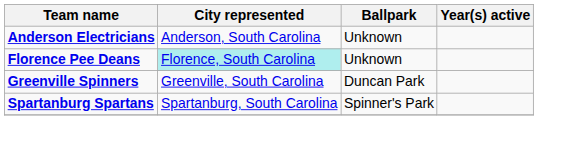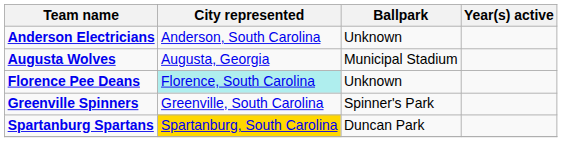 <table class="wikitable">
 <tr>
 <th>Team name</th>
 <th>City represented</th>
 <th>Ballpark</th>
 <th>Year(s) active</th>
 </tr>
 <tr>
 <td><strong><a href='#'>Anderson Electricians</a></strong></td>
 <td><a href='#'>Anderson, South Carolina</a></td>
 <td>Unknown</td>
 <td></td>
 </tr>
 <tr>
+<td><strong><a href='#'>Augusta Wolves</a></strong></td>
+<td><a href='#'>Augusta, Georgia</a></td>
+<td>Municipal Stadium</td>
+<td></td>
+</tr>
+<tr>
 <td><strong><a href='#'>Florence Pee Deans</a></strong></td>
 <td style="background: paleturquoise;"><a href='#'>Florence, South Carolina</a></td>
 <td>Unknown</td>
 <td></td>
 </tr>
 <tr>
 <td><strong><a href='#'>Greenville Spinners</a></strong></td>
 <td><a href='#'>Greenville, South Carolina</a></td>
-<td>Duncan Park</td>
+<td>Spinner's Park</td>
 <td></td>
 </tr>
 <tr>
 <td><strong><a href='#'>Spartanburg Spartans</a></strong></td>
-<td><a href='#'>Spartanburg, South Carolina</a></td>
-<td>Spinner's Park</td>
+<td style="background: gold;"><a href='#'>Spartanburg, South Carolina</a></td>
+<td>Duncan Park</td>
 <td></td>
 </tr>
 <tr>
 </tr>
 </table>
